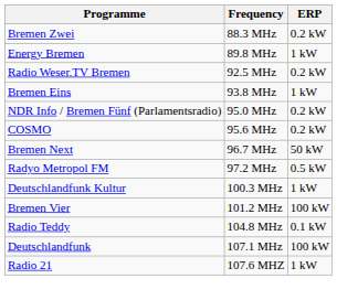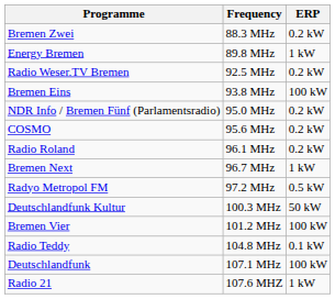 <table class="wikitable">
 <tr style="background:#ccc;">
 <th>Programme</th>
 <th>Frequency</th>
 <th>ERP</th>
 </tr>
 <tr>
 <td><a href='#'>Bremen Zwei</a></td>
 <td>88.3 MHz</td>
 <td>0.2 kW</td>
 </tr>
 <tr>
 <td><a href='#'>Energy Bremen</a></td>
 <td>89.8 MHz</td>
 <td>1 kW</td>
 </tr>
 <tr>
 <td><a href='#'>Radio Weser.TV Bremen</a></td>
 <td>92.5 MHz</td>
 <td>0.2 kW</td>
 </tr>
 <tr>
 <td><a href='#'>Bremen Eins</a></td>
 <td>93.8 MHz</td>
-<td>1 kW</td>
+<td>100 kW</td>
 </tr>
 <tr>
 <td><a href='#'>NDR Info</a> / <a href='#'>Bremen Fünf</a> (Parlamentsradio)</td>
 <td>95.0 MHz</td>
 <td>0.2 kW</td>
 </tr>
 <tr>
 <td><a href='#'>COSMO</a></td>
 <td>95.6 MHz</td>
 <td>0.2 kW</td>
 </tr>
 <tr>
+<td><a href='#'>Radio Roland</a></td>
+<td>96.1 MHz</td>
+<td>0.2 kW</td>
+</tr>
+<tr>
 <td><a href='#'>Bremen Next</a></td>
 <td>96.7 MHz</td>
-<td>50 kW</td>
+<td>1 kW</td>
 </tr>
 <tr>
 <td><a href='#'>Radyo Metropol FM</a></td>
 <td>97.2 MHz</td>
 <td>0.5 kW</td>
 </tr>
 <tr>
 <td><a href='#'>Deutschlandfunk Kultur</a></td>
 <td>100.3 MHz</td>
-<td>1 kW</td>
+<td>50 kW</td>
 </tr>
 <tr>
 <td><a href='#'>Bremen Vier</a></td>
 <td>101.2 MHz</td>
 <td>100 kW</td>
 </tr>
 <tr>
 <td><a href='#'>Radio Teddy</a></td>
 <td>104.8 MHz</td>
 <td>0.1 kW</td>
 </tr>
 <tr>
 <td><a href='#'>Deutschlandfunk</a></td>
 <td>107.1 MHz</td>
 <td>100 kW</td>
 </tr>
 <tr>
 <td><a href='#'>Radio 21</a></td>
 <td>107.6 MHZ</td>
 <td>1 kW</td>
 </tr>
 </table>
